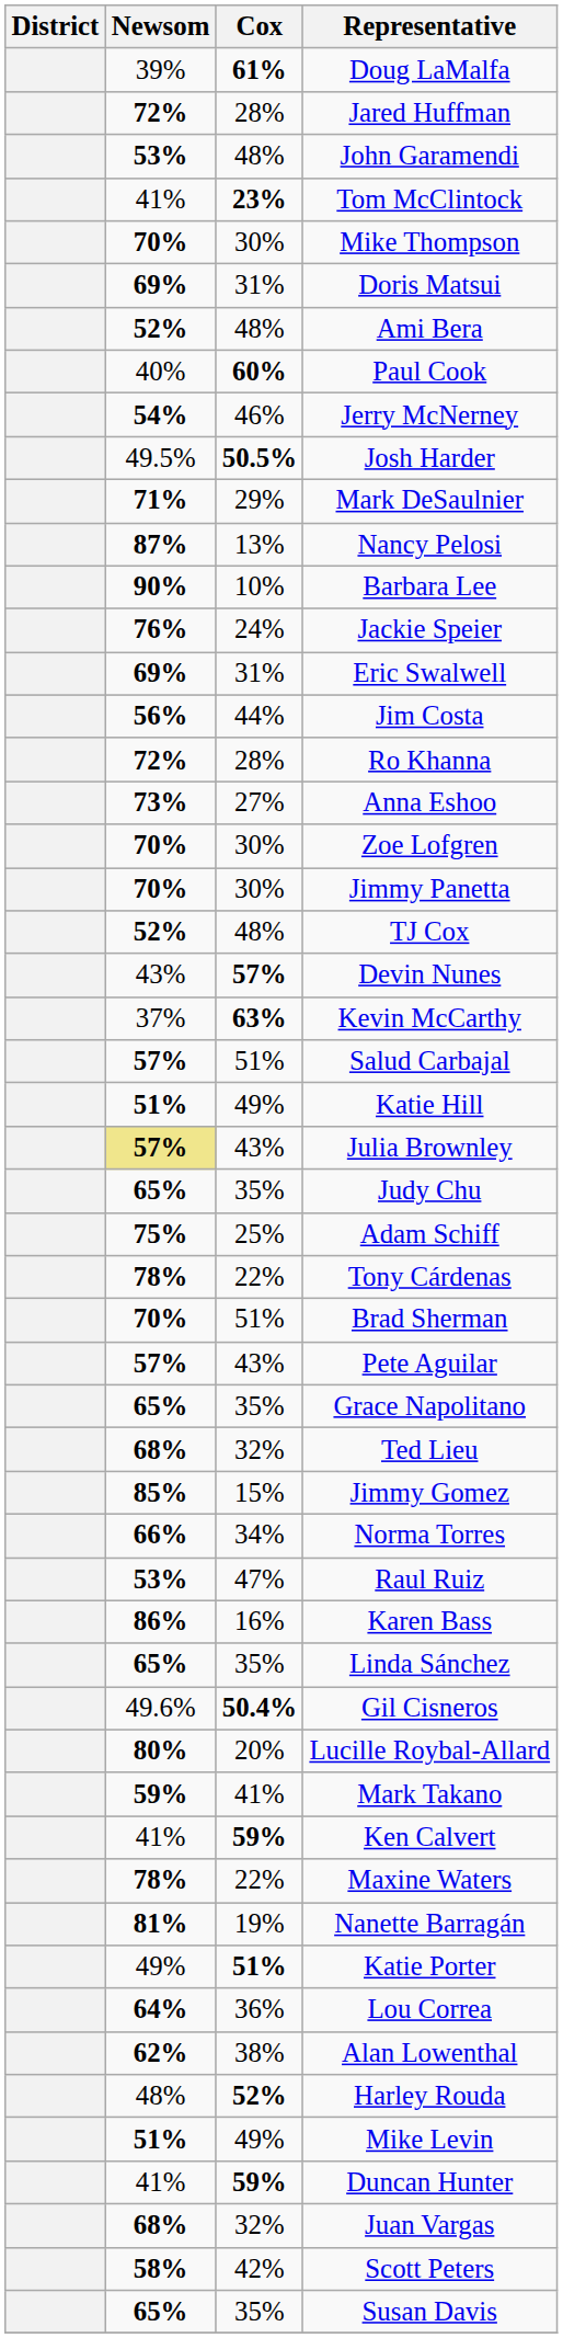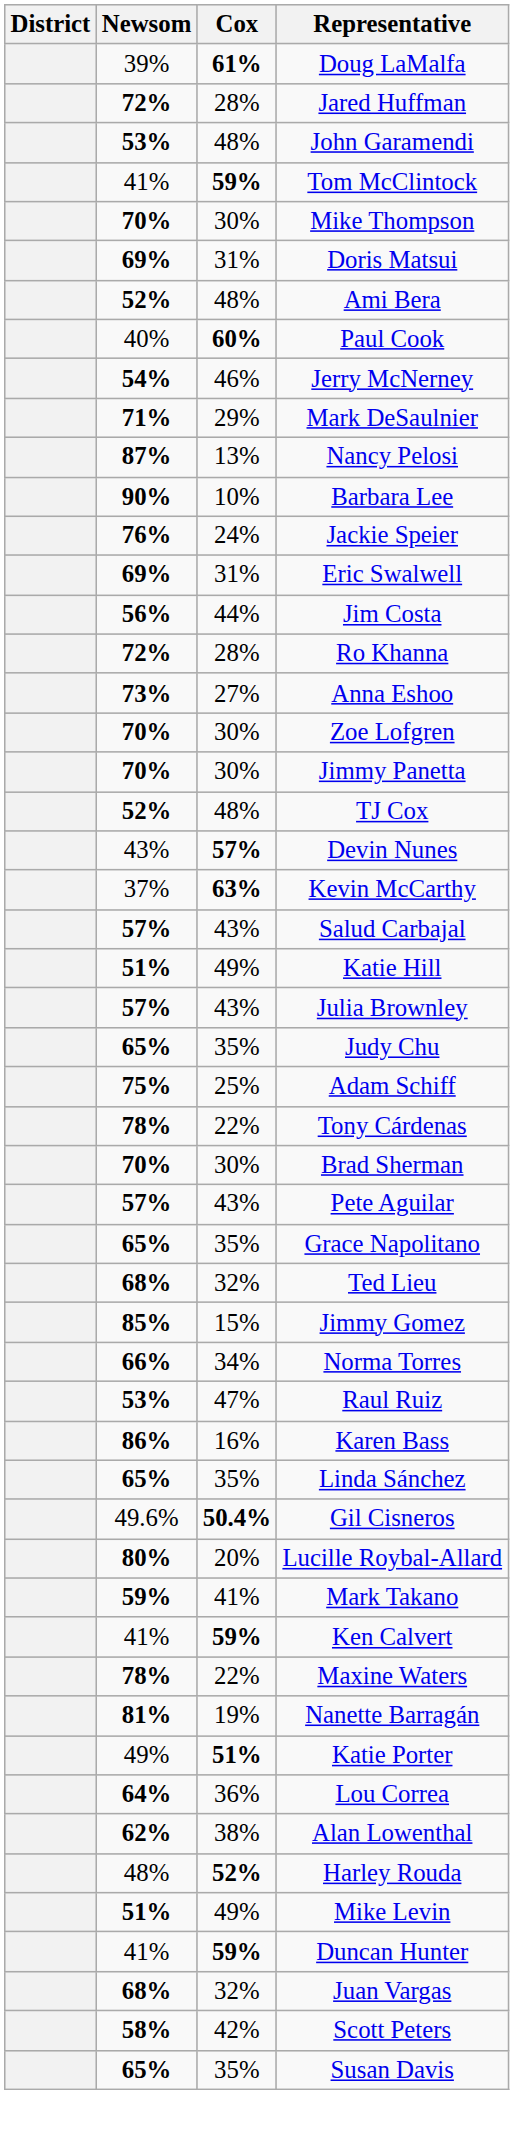 <table class="wikitable sortable">
 <tr>
 <th>District</th>
 <th>Newsom</th>
 <th>Cox</th>
 <th>Representative</th>
 </tr>
 <tr align=center>
 <th></th>
 <td>39%</td>
 <td><strong>61%</strong></td>
 <td><a href='#'>Doug LaMalfa</a></td>
 </tr>
 <tr align=center>
 <th></th>
 <td><strong>72%</strong></td>
 <td>28%</td>
 <td><a href='#'>Jared Huffman</a></td>
 </tr>
 <tr align=center>
 <th></th>
 <td><strong>53%</strong></td>
 <td>48%</td>
 <td><a href='#'>John Garamendi</a></td>
 </tr>
 <tr align=center>
 <th></th>
 <td>41%</td>
-<td><strong>23%</strong></td>
+<td><strong>59%</strong></td>
 <td><a href='#'>Tom McClintock</a></td>
 </tr>
 <tr align=center>
 <th></th>
 <td><strong>70%</strong></td>
 <td>30%</td>
 <td><a href='#'>Mike Thompson</a></td>
 </tr>
 <tr align=center>
 <th></th>
 <td><strong>69%</strong></td>
 <td>31%</td>
 <td><a href='#'>Doris Matsui</a></td>
 </tr>
 <tr align=center>
 <th></th>
 <td><strong>52%</strong></td>
 <td>48%</td>
 <td><a href='#'>Ami Bera</a></td>
 </tr>
 <tr align=center>
 <th></th>
 <td>40%</td>
 <td><strong>60%</strong></td>
 <td><a href='#'>Paul Cook</a></td>
 </tr>
 <tr align=center>
 <th></th>
 <td><strong>54%</strong></td>
 <td>46%</td>
 <td><a href='#'>Jerry McNerney</a></td>
-</tr>
-<tr align=center>
-<th></th>
-<td>49.5%</td>
-<td><strong>50.5%</strong></td>
-<td><a href='#'>Josh Harder</a></td>
 </tr>
 <tr align=center>
 <th></th>
 <td><strong>71%</strong></td>
 <td>29%</td>
 <td><a href='#'>Mark DeSaulnier</a></td>
 </tr>
 <tr align=center>
 <th></th>
 <td><strong>87%</strong></td>
 <td>13%</td>
 <td><a href='#'>Nancy Pelosi</a></td>
 </tr>
 <tr align=center>
 <th></th>
 <td><strong>90%</strong></td>
 <td>10%</td>
 <td><a href='#'>Barbara Lee</a></td>
 </tr>
 <tr align=center>
 <th></th>
 <td><strong>76%</strong></td>
 <td>24%</td>
 <td><a href='#'>Jackie Speier</a></td>
 </tr>
 <tr align=center>
 <th></th>
 <td><strong>69%</strong></td>
 <td>31%</td>
 <td><a href='#'>Eric Swalwell</a></td>
 </tr>
 <tr align=center>
 <th></th>
 <td><strong>56%</strong></td>
 <td>44%</td>
 <td><a href='#'>Jim Costa</a></td>
 </tr>
 <tr align=center>
 <th></th>
 <td><strong>72%</strong></td>
 <td>28%</td>
 <td><a href='#'>Ro Khanna</a></td>
 </tr>
 <tr align=center>
 <th></th>
 <td><strong>73%</strong></td>
 <td>27%</td>
 <td><a href='#'>Anna Eshoo</a></td>
 </tr>
 <tr align=center>
 <th></th>
 <td><strong>70%</strong></td>
 <td>30%</td>
 <td><a href='#'>Zoe Lofgren</a></td>
 </tr>
 <tr align=center>
 <th></th>
 <td><strong>70%</strong></td>
 <td>30%</td>
 <td><a href='#'>Jimmy Panetta</a></td>
 </tr>
 <tr align=center>
 <th></th>
 <td><strong>52%</strong></td>
 <td>48%</td>
 <td><a href='#'>TJ Cox</a></td>
 </tr>
 <tr align=center>
 <th></th>
 <td>43%</td>
 <td><strong>57%</strong></td>
 <td><a href='#'>Devin Nunes</a></td>
 </tr>
 <tr align=center>
 <th></th>
 <td>37%</td>
 <td><strong>63%</strong></td>
 <td><a href='#'>Kevin McCarthy</a></td>
 </tr>
 <tr align=center>
 <th></th>
 <td><strong>57%</strong></td>
-<td>51%</td>
+<td>43%</td>
 <td><a href='#'>Salud Carbajal</a></td>
 </tr>
 <tr align=center>
 <th></th>
 <td><strong>51%</strong></td>
 <td>49%</td>
 <td><a href='#'>Katie Hill</a></td>
 </tr>
 <tr align=center>
 <th></th>
-<td style="background: khaki;"><strong>57%</strong></td>
+<td><strong>57%</strong></td>
 <td>43%</td>
 <td><a href='#'>Julia Brownley</a></td>
 </tr>
 <tr align=center>
 <th></th>
 <td><strong>65%</strong></td>
 <td>35%</td>
 <td><a href='#'>Judy Chu</a></td>
 </tr>
 <tr align=center>
 <th></th>
 <td><strong>75%</strong></td>
 <td>25%</td>
 <td><a href='#'>Adam Schiff</a></td>
 </tr>
 <tr align=center>
 <th></th>
 <td><strong>78%</strong></td>
 <td>22%</td>
 <td><a href='#'>Tony Cárdenas</a></td>
 </tr>
 <tr align=center>
 <th></th>
 <td><strong>70%</strong></td>
-<td>51%</td>
+<td>30%</td>
 <td><a href='#'>Brad Sherman</a></td>
 </tr>
 <tr align=center>
 <th></th>
 <td><strong>57%</strong></td>
 <td>43%</td>
 <td><a href='#'>Pete Aguilar</a></td>
 </tr>
 <tr align=center>
 <th></th>
 <td><strong>65%</strong></td>
 <td>35%</td>
 <td><a href='#'>Grace Napolitano</a></td>
 </tr>
 <tr align=center>
 <th></th>
 <td><strong>68%</strong></td>
 <td>32%</td>
 <td><a href='#'>Ted Lieu</a></td>
 </tr>
 <tr align=center>
 <th></th>
 <td><strong>85%</strong></td>
 <td>15%</td>
 <td><a href='#'>Jimmy Gomez</a></td>
 </tr>
 <tr align=center>
 <th></th>
 <td><strong>66%</strong></td>
 <td>34%</td>
 <td><a href='#'>Norma Torres</a></td>
 </tr>
 <tr align=center>
 <th></th>
 <td><strong>53%</strong></td>
 <td>47%</td>
 <td><a href='#'>Raul Ruiz</a></td>
 </tr>
 <tr align=center>
 <th></th>
 <td><strong>86%</strong></td>
 <td>16%</td>
 <td><a href='#'>Karen Bass</a></td>
 </tr>
 <tr align=center>
 <th></th>
 <td><strong>65%</strong></td>
 <td>35%</td>
 <td><a href='#'>Linda Sánchez</a></td>
 </tr>
 <tr align=center>
 <th></th>
 <td>49.6%</td>
 <td><strong>50.4%</strong></td>
 <td><a href='#'>Gil Cisneros</a></td>
 </tr>
 <tr align=center>
 <th></th>
 <td><strong>80%</strong></td>
 <td>20%</td>
 <td><a href='#'>Lucille Roybal-Allard</a></td>
 </tr>
 <tr align=center>
 <th></th>
 <td><strong>59%</strong></td>
 <td>41%</td>
 <td><a href='#'>Mark Takano</a></td>
 </tr>
 <tr align=center>
 <th></th>
 <td>41%</td>
 <td><strong>59%</strong></td>
 <td><a href='#'>Ken Calvert</a></td>
 </tr>
 <tr align=center>
 <th></th>
 <td><strong>78%</strong></td>
 <td>22%</td>
 <td><a href='#'>Maxine Waters</a></td>
 </tr>
 <tr align=center>
 <th></th>
 <td><strong>81%</strong></td>
 <td>19%</td>
 <td><a href='#'>Nanette Barragán</a></td>
 </tr>
 <tr align=center>
 <th></th>
 <td>49%</td>
 <td><strong>51%</strong></td>
 <td><a href='#'>Katie Porter</a></td>
 </tr>
 <tr align=center>
 <th></th>
 <td><strong>64%</strong></td>
 <td>36%</td>
 <td><a href='#'>Lou Correa</a></td>
 </tr>
 <tr align=center>
 <th></th>
 <td><strong>62%</strong></td>
 <td>38%</td>
 <td><a href='#'>Alan Lowenthal</a></td>
 </tr>
 <tr align=center>
 <th></th>
 <td>48%</td>
 <td><strong>52%</strong></td>
 <td><a href='#'>Harley Rouda</a></td>
 </tr>
 <tr align=center>
 <th></th>
 <td><strong>51%</strong></td>
 <td>49%</td>
 <td><a href='#'>Mike Levin</a></td>
 </tr>
 <tr align=center>
 <th></th>
 <td>41%</td>
 <td><strong>59%</strong></td>
 <td><a href='#'>Duncan Hunter</a></td>
 </tr>
 <tr align=center>
 <th></th>
 <td><strong>68%</strong></td>
 <td>32%</td>
 <td><a href='#'>Juan Vargas</a></td>
 </tr>
 <tr align=center>
 <th></th>
 <td><strong>58%</strong></td>
 <td>42%</td>
 <td><a href='#'>Scott Peters</a></td>
 </tr>
 <tr align=center>
 <th></th>
 <td><strong>65%</strong></td>
 <td>35%</td>
 <td><a href='#'>Susan Davis</a></td>
 </tr>
 <tr align=center>
 </tr>
 </table>
